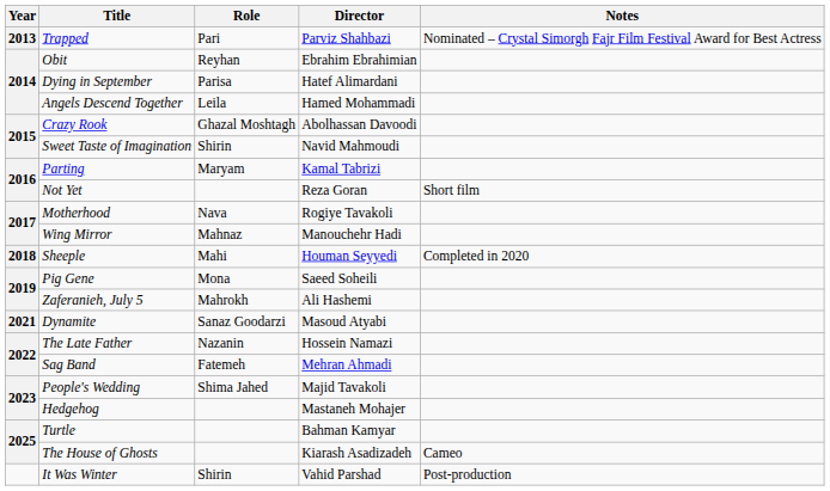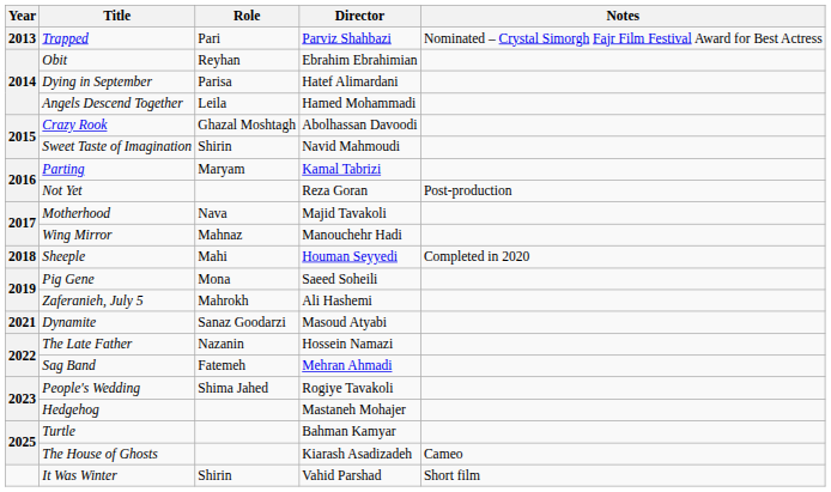 <table class="wikitable plainrowheaders sortable"  style=font-size:100%>
 <tr>
 <th scope="col">Year</th>
 <th scope="col">Title</th>
 <th scope="col">Role</th>
 <th scope="col">Director</th>
 <th scope="col" class="unsortable">Notes</th>
 </tr>
 <tr>
 <th scope=row>2013</th>
 <td><em><a href='#'>Trapped</a></em></td>
 <td>Pari</td>
 <td><a href='#'>Parviz Shahbazi</a></td>
 <td>Nominated – <a href='#'>Crystal Simorgh</a> <a href='#'>Fajr Film Festival</a> Award for Best Actress</td>
 </tr>
 <tr>
 <th scope=row rowspan="3">2014</th>
 <td><em>Obit</em></td>
 <td>Reyhan</td>
 <td>Ebrahim Ebrahimian</td>
 <td></td>
 </tr>
 <tr>
 <td><em>Dying in September</em></td>
 <td>Parisa</td>
 <td>Hatef Alimardani</td>
 <td></td>
 </tr>
 <tr>
 <td><em>Angels Descend Together</em></td>
 <td>Leila</td>
 <td>Hamed Mohammadi</td>
 <td></td>
 </tr>
 <tr>
 <th scope=row rowspan="2">2015</th>
 <td><em><a href='#'>Crazy Rook</a></em></td>
 <td>Ghazal Moshtagh</td>
 <td>Abolhassan Davoodi</td>
 <td></td>
 </tr>
 <tr>
 <td><em>Sweet Taste of Imagination</em></td>
 <td>Shirin</td>
 <td>Navid Mahmoudi</td>
 <td></td>
 </tr>
 <tr>
 <th scope=row rowspan="2">2016</th>
 <td><em><a href='#'>Parting</a></em></td>
 <td>Maryam</td>
 <td><a href='#'>Kamal Tabrizi</a></td>
 <td></td>
 </tr>
 <tr>
 <td><em>Not Yet</em></td>
 <td></td>
 <td>Reza Goran</td>
-<td>Short film</td>
+<td>Post-production</td>
 </tr>
 <tr>
 <th scope=row rowspan="2">2017</th>
 <td><em>Motherhood</em></td>
 <td>Nava</td>
-<td>Rogiye Tavakoli</td>
+<td>Majid Tavakoli</td>
 <td></td>
 </tr>
 <tr>
 <td><em>Wing Mirror</em></td>
 <td>Mahnaz</td>
 <td>Manouchehr Hadi</td>
 <td></td>
 </tr>
 <tr>
 <th scope=row>2018</th>
 <td><em>Sheeple</em></td>
 <td>Mahi</td>
 <td><a href='#'>Houman Seyyedi</a></td>
 <td>Completed in 2020</td>
 </tr>
 <tr>
 <th scope=row rowspan="2">2019</th>
 <td><em>Pig Gene</em></td>
 <td>Mona</td>
 <td>Saeed Soheili</td>
 <td></td>
 </tr>
 <tr>
 <td><em>Zaferanieh, July 5</em></td>
 <td>Mahrokh</td>
 <td>Ali Hashemi</td>
 <td></td>
 </tr>
 <tr>
 <th scope=row>2021</th>
 <td><em>Dynamite</em></td>
 <td>Sanaz Goodarzi</td>
 <td>Masoud Atyabi</td>
 <td></td>
 </tr>
 <tr>
 <th scope=row rowspan="2">2022</th>
 <td><em>The Late Father</em></td>
 <td>Nazanin</td>
 <td>Hossein Namazi</td>
 <td></td>
 </tr>
 <tr>
 <td><em>Sag Band</em></td>
 <td>Fatemeh</td>
 <td><a href='#'>Mehran Ahmadi</a></td>
 <td></td>
 </tr>
 <tr>
 <th rowspan="2" scope="row">2023</th>
 <td><em>People's Wedding</em></td>
 <td>Shima Jahed</td>
-<td>Majid Tavakoli</td>
+<td>Rogiye Tavakoli</td>
 <td></td>
 </tr>
 <tr>
 <td><em>Hedgehog</em></td>
 <td></td>
 <td>Mastaneh Mohajer</td>
 <td></td>
 </tr>
 <tr>
 <th rowspan="2" scope="row">2025</th>
 <td><em>Turtle</em></td>
 <td></td>
 <td>Bahman Kamyar</td>
 <td></td>
 </tr>
 <tr>
 <td><em>The House of Ghosts</em></td>
 <td></td>
 <td>Kiarash Asadizadeh</td>
 <td>Cameo</td>
 </tr>
 <tr>
 <td></td>
 <td><em>It Was Winter</em></td>
 <td>Shirin</td>
 <td>Vahid Parshad</td>
-<td>Post-production</td>
+<td>Short film</td>
 </tr>
 </table>
